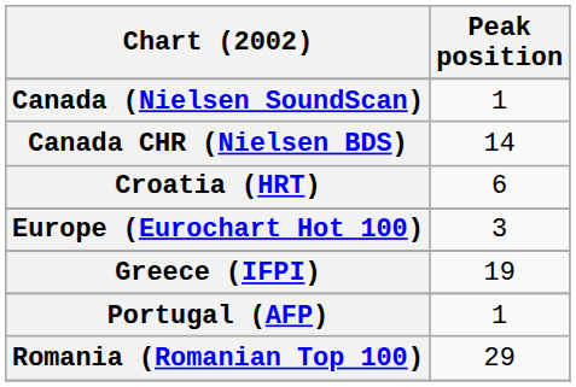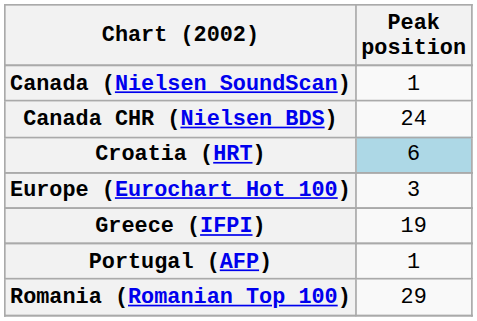 <table class="wikitable sortable plainrowheaders">
 <tr>
 <th scope="col">Chart (2002)</th>
 <th scope="col">Peak<br>position</th>
 </tr>
 <tr>
 </tr>
 <tr>
 </tr>
 <tr>
 </tr>
 <tr>
 </tr>
 <tr>
 <th scope="row">Canada (<a href='#'>Nielsen SoundScan</a>)</th>
 <td align="center">1</td>
 </tr>
 <tr>
 <th scope="row">Canada CHR (<a href='#'>Nielsen BDS</a>)</th>
-<td style="text-align:center">14</td>
+<td style="text-align:center">24</td>
 </tr>
 <tr>
 <th scope="row">Croatia (<a href='#'>HRT</a>)</th>
-<td align="center">6</td>
+<td align="center" style="background: lightblue;">6</td>
 </tr>
 <tr>
 </tr>
 <tr>
 <th scope="row">Europe (<a href='#'>Eurochart Hot 100</a>)</th>
 <td align="center">3</td>
 </tr>
 <tr>
 </tr>
 <tr>
 </tr>
 <tr>
 </tr>
 <tr>
 <th scope="row">Greece (<a href='#'>IFPI</a>)</th>
 <td align="center">19</td>
 </tr>
 <tr>
 </tr>
 <tr>
 </tr>
 <tr>
 </tr>
 <tr>
 </tr>
 <tr>
 </tr>
 <tr>
 </tr>
 <tr>
 </tr>
 <tr>
 <th scope="row">Portugal (<a href='#'>AFP</a>)</th>
 <td align="center">1</td>
 </tr>
 <tr>
 <th scope="row">Romania (<a href='#'>Romanian Top 100</a>)</th>
 <td align="center">29</td>
 </tr>
 <tr>
 </tr>
 <tr>
 </tr>
 <tr>
 </tr>
 <tr>
 </tr>
 <tr>
 </tr>
 <tr>
 </tr>
 <tr>
 </tr>
 <tr>
 </tr>
 <tr>
 </tr>
 <tr>
 </tr>
 </table>
